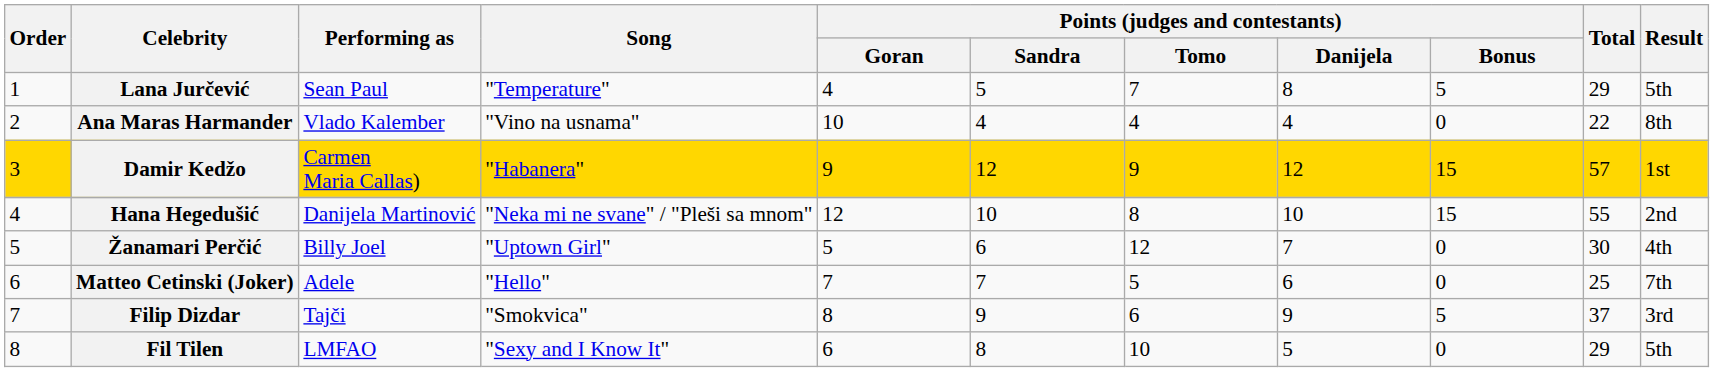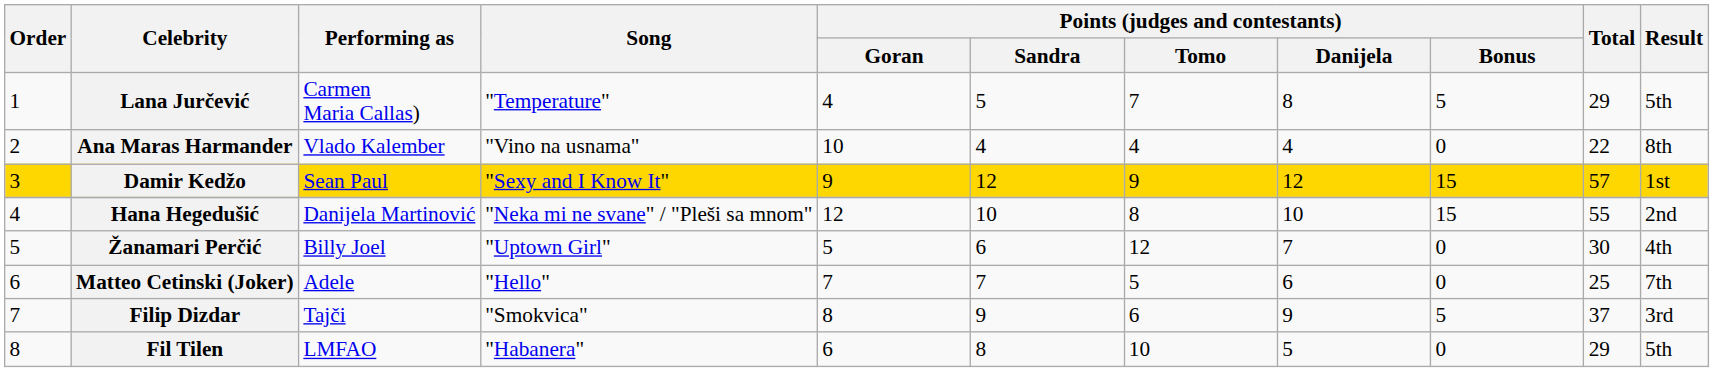 <table class=wikitable>
 <tr>
 <th rowspan="2">Order</th>
 <th rowspan="2">Celebrity</th>
 <th rowspan="2">Performing as</th>
 <th rowspan="2">Song</th>
 <th colspan="5" style="width:50%;">Points (judges and contestants)</th>
 <th rowspan="2">Total</th>
 <th rowspan="2">Result</th>
 </tr>
 <tr>
 <th style="width:9%;">Goran</th>
 <th style="width:9%;">Sandra</th>
 <th style="width:9%;">Tomo</th>
 <th style="width:9%;">Danijela</th>
 <th style="width:9%;">Bonus</th>
 </tr>
 <tr>
 <td>1</td>
 <th scope="row">Lana Jurčević</th>
-<td><a href='#'>Sean Paul</a></td>
+<td><a href='#'>Carmen</a><br><a href='#'>Maria Callas</a>)</td>
 <td>"<a href='#'>Temperature</a>"</td>
 <td>4</td>
 <td>5</td>
 <td>7</td>
 <td>8</td>
 <td>5</td>
 <td>29</td>
 <td>5th</td>
 </tr>
 <tr>
 <td>2</td>
 <th scope="row">Ana Maras Harmander</th>
 <td><a href='#'>Vlado Kalember</a></td>
 <td>"Vino na usnama"</td>
 <td>10</td>
 <td>4</td>
 <td>4</td>
 <td>4</td>
 <td>0</td>
 <td>22</td>
 <td>8th</td>
 </tr>
 <tr style="background:gold;">
 <td>3</td>
 <th scope="row">Damir Kedžo</th>
-<td><a href='#'>Carmen</a><br><a href='#'>Maria Callas</a>)</td>
-<td>"<a href='#'>Habanera</a>"</td>
+<td><a href='#'>Sean Paul</a></td>
+<td>"<a href='#'>Sexy and I Know It</a>"</td>
 <td>9</td>
 <td>12</td>
 <td>9</td>
 <td>12</td>
 <td>15</td>
 <td>57</td>
 <td>1st</td>
 </tr>
 <tr>
 </tr>
 <tr>
 <td>4</td>
 <th scope="row">Hana Hegedušić</th>
 <td><a href='#'>Danijela Martinović</a></td>
 <td>"<a href='#'>Neka mi ne svane</a>" / "Pleši sa mnom"</td>
 <td>12</td>
 <td>10</td>
 <td>8</td>
 <td>10</td>
 <td>15</td>
 <td>55</td>
 <td>2nd</td>
 </tr>
 <tr>
 <td>5</td>
 <th scope="row">Žanamari Perčić</th>
 <td><a href='#'>Billy Joel</a></td>
 <td>"<a href='#'>Uptown Girl</a>"</td>
 <td>5</td>
 <td>6</td>
 <td>12</td>
 <td>7</td>
 <td>0</td>
 <td>30</td>
 <td>4th</td>
 </tr>
 <tr>
 <td>6</td>
 <th scope="row">Matteo Cetinski (Joker)</th>
 <td><a href='#'>Adele</a></td>
 <td>"<a href='#'>Hello</a>"</td>
 <td>7</td>
 <td>7</td>
 <td>5</td>
 <td>6</td>
 <td>0</td>
 <td>25</td>
 <td>7th</td>
 </tr>
 <tr>
 <td>7</td>
 <th scope="row">Filip Dizdar</th>
 <td><a href='#'>Tajči</a></td>
 <td>"Smokvica"</td>
 <td>8</td>
 <td>9</td>
 <td>6</td>
 <td>9</td>
 <td>5</td>
 <td>37</td>
 <td>3rd</td>
 </tr>
 <tr>
 <td>8</td>
 <th scope="row">Fil Tilen</th>
 <td><a href='#'>LMFAO</a></td>
-<td>"<a href='#'>Sexy and I Know It</a>"</td>
+<td>"<a href='#'>Habanera</a>"</td>
 <td>6</td>
 <td>8</td>
 <td>10</td>
 <td>5</td>
 <td>0</td>
 <td>29</td>
 <td>5th</td>
 </tr>
 </table>
